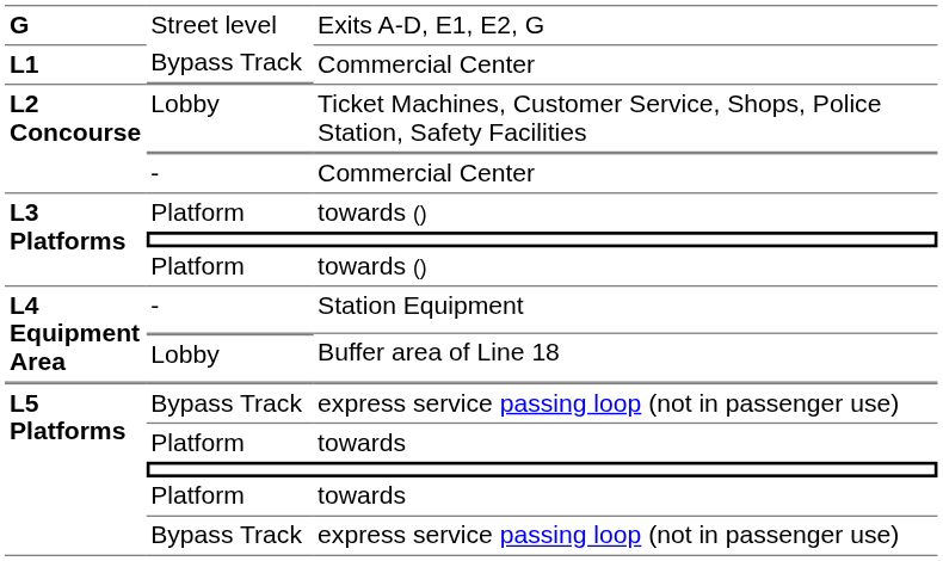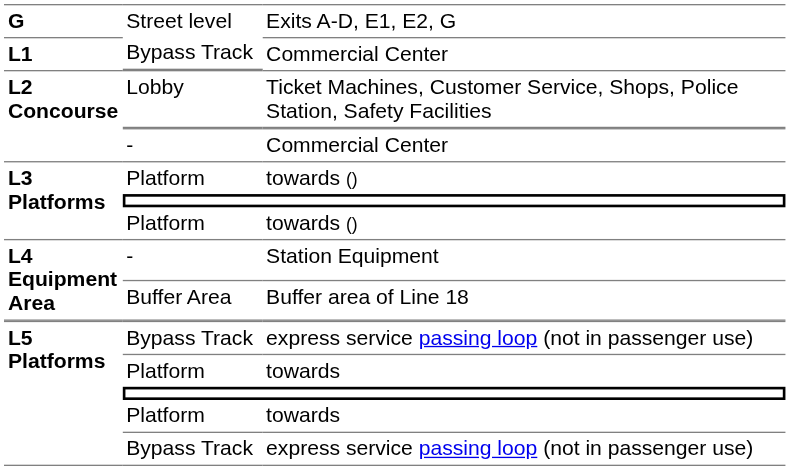 <table table border=0 cellspacing=0 cellpadding=3>
 <tr>
 <td style="border-top:solid 1px gray;" width=50 valign=top><strong>G</strong></td>
 <td style="border-top:solid 1px gray;" width=100 valign=top>Street level</td>
 <td style="border-top:solid 1px gray;" width=390 valign=top>Exits A-D, E1, E2, G</td>
 </tr>
 <tr>
 <td style="border-top:solid 1px gray;" valign=top><strong>L1</strong></td>
 <td style="border-bottom:solid 1px gray;">Bypass Track</td>
 <td style="border-top:solid 1px gray;" valign=top>Commercial Center</td>
 </tr>
 <tr>
 <td style="border-bottom:solid 1px gray; border-top:solid 1px gray;" valign=top rowspan=2><strong>L2<br>Concourse</strong></td>
 <td style="border-bottom:solid 1px gray; border-top:solid 1px gray;" valign=top>Lobby</td>
 <td style="border-bottom:solid 1px gray; border-top:solid 1px gray;" valign=top>Ticket Machines, Customer Service, Shops, Police Station, Safety Facilities</td>
 </tr>
 <tr>
 <td style="border-bottom:solid 1px gray; border-top:solid 1px gray;" valign=top>-</td>
 <td style="border-bottom:solid 1px gray; border-top:solid 1px gray;" valign=top>Commercial Center</td>
 </tr>
 <tr>
 <td style="border-bottom:solid 1px gray;" rowspan=3 valign=top><strong>L3<br>Platforms</strong></td>
 <td>Platform </td>
 <td>  towards  <small>()</small></td>
 </tr>
 <tr>
 <td style="border-right:solid 2px black;border-left:solid 2px black;border-top:solid 2px black;border-bottom:solid 2px black;text-align:center;" colspan=2></td>
 </tr>
 <tr>
 <td style="border-bottom:solid 1px gray;">Platform </td>
 <td style="border-bottom:solid 1px gray;"> towards  <small>()</small> </td>
 </tr>
 <tr>
 <td style="border-bottom:solid 1px gray;" valign=top rowspan=2><strong>L4<br>Equipment Area</strong></td>
 <td style="border-bottom:solid 1px gray;" valign=top>-</td>
 <td style="border-bottom:solid 1px gray;" valign=top>Station Equipment</td>
 </tr>
 <tr>
-<td style="border-bottom:solid 1px gray; border-top:solid 1px gray;" valign=top>Lobby</td>
+<td style="border-bottom:solid 1px gray;" valign=top>Buffer Area</td>
 <td style="border-bottom:solid 1px gray;" valign=top>Buffer area of Line 18</td>
 </tr>
 <tr>
 <td style="border-bottom:solid 1px gray; border-top:solid 1px gray;" valign=top rowspan=5><strong>L5<br>Platforms</strong></td>
 <td style="border-top:solid 1px gray;">Bypass Track</td>
 <td style="border-top:solid 1px gray;">  express service <a href='#'>passing loop</a> (not in passenger use)</td>
 </tr>
 <tr>
 <td style="border-top:solid 1px gray;">Platform </td>
 <td style="border-top:solid 1px gray;">  towards  </td>
 </tr>
 <tr>
 <td style="border-top:solid 2px black;border-right:solid 2px black;border-left:solid 2px black;border-bottom:solid 2px black;text-align:center;" colspan=2></td>
 </tr>
 <tr>
 <td style="border-bottom:solid 1px gray;">Platform </td>
 <td style="border-bottom:solid 1px gray;"> towards   </td>
 </tr>
 <tr>
 <td style="border-bottom:solid 1px gray;">Bypass Track</td>
 <td style="border-bottom:solid 1px gray;"> express service <a href='#'>passing loop</a> (not in passenger use) </td>
 </tr>
 </table>
